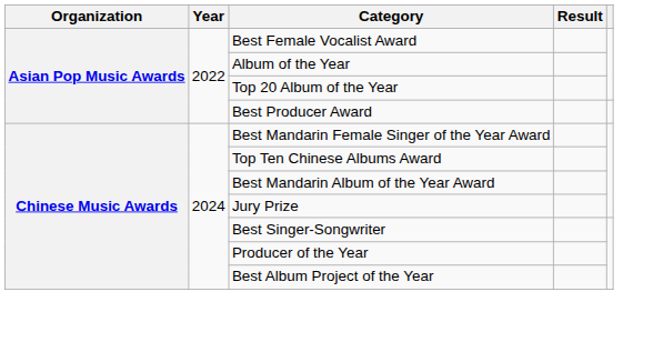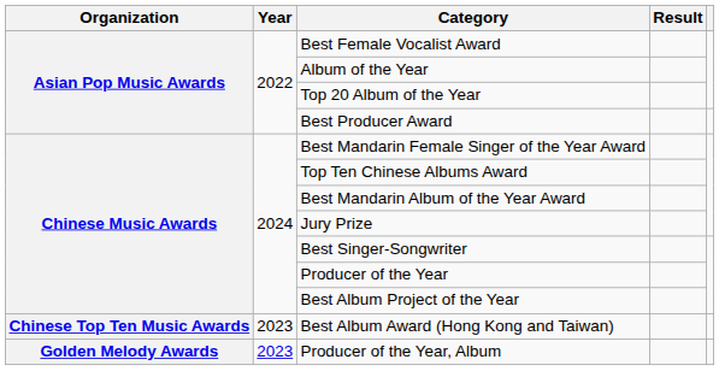 <table class="wikitable plainrowheaders sortable">
 <tr>
 <th>Organization</th>
 <th>Year</th>
 <th>Category</th>
 <th>Result</th>
 <th class="unsortable"></th>
 </tr>
 <tr>
 <th rowspan="4" scope="row"><a href='#'>Asian Pop Music Awards</a></th>
 <td rowspan="4">2022</td>
 <td>Best Female Vocalist Award</td>
 <td></td>
 <td align="center" rowspan="3" style="text-align:center"></td>
 </tr>
 <tr>
 <td>Album of the Year</td>
 <td></td>
 </tr>
 <tr>
 <td>Top 20 Album of the Year</td>
 <td></td>
 </tr>
 <tr>
 <td>Best Producer Award</td>
 <td></td>
 <td align="center"></td>
 </tr>
 <tr>
 <th scope="row" rowspan="7"><a href='#'>Chinese Music Awards</a></th>
 <td rowspan="7">2024</td>
 <td>Best Mandarin Female Singer of the Year Award</td>
 <td></td>
 <td align="center" rowspan="4"></td>
 </tr>
 <tr>
 <td>Top Ten Chinese Albums Award</td>
 <td></td>
 </tr>
 <tr>
 <td>Best Mandarin Album of the Year Award</td>
 <td></td>
 </tr>
 <tr>
 <td>Jury Prize</td>
 <td></td>
 </tr>
 <tr>
 <td>Best Singer-Songwriter</td>
 <td></td>
 <td align="center" rowspan="3"></td>
 </tr>
 <tr>
 <td>Producer of the Year</td>
 <td></td>
 </tr>
 <tr>
 <td>Best Album Project of the Year</td>
 <td></td>
 </tr>
+<tr>
+<th scope="row"><a href='#'>Chinese Top Ten Music Awards</a></th>
+<td>2023</td>
+<td>Best Album Award (Hong Kong and Taiwan)</td>
+<td></td>
+<td align="center"></td>
+</tr>
+<tr>
+<th scope="row"><a href='#'>Golden Melody Awards</a></th>
+<td><a href='#'>2023</a></td>
+<td>Producer of the Year, Album</td>
+<td></td>
+<td align="center"></td>
+</tr>
 </table>
